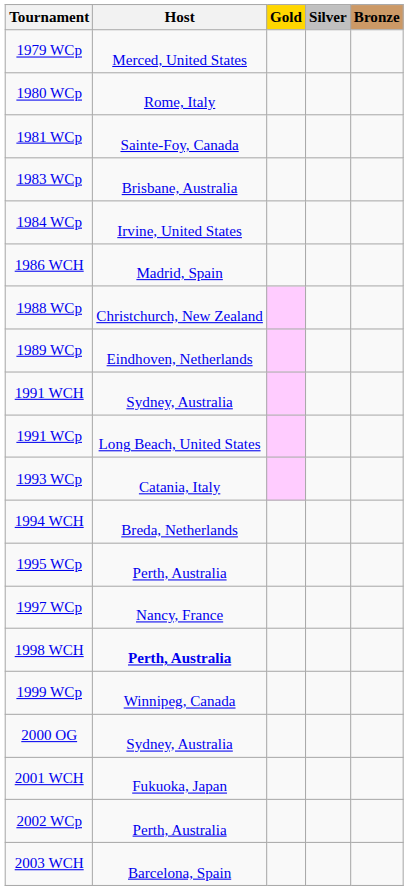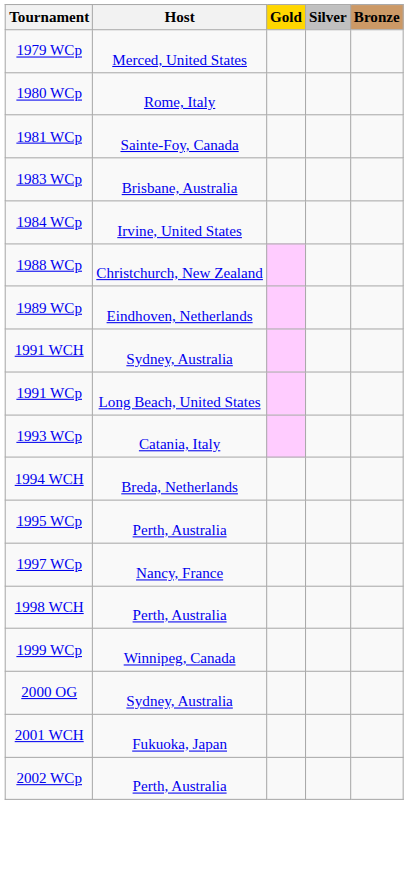 <table class="wikitable" style="text-align: center; font-size: 90%; margin-left: 1em;">
 <tr>
 <th>Tournament</th>
 <th>Host</th>
 <th style="background-color: gold;">Gold</th>
 <th style="background-color: silver;">Silver</th>
 <th style="background-color: #cc9966;">Bronze</th>
 </tr>
 <tr>
 <td><a href='#'>1979 WCp</a></td>
 <td><br><a href='#'>Merced, United States</a></td>
 <td><strong></strong></td>
 <td></td>
 <td></td>
 </tr>
 <tr>
 <td><a href='#'>1980 WCp</a></td>
 <td><br><a href='#'>Rome, Italy</a></td>
 <td><strong></strong></td>
 <td></td>
 <td></td>
 </tr>
 <tr>
 <td><a href='#'>1981 WCp</a></td>
 <td><br><a href='#'>Sainte-Foy, Canada</a></td>
 <td><strong></strong></td>
 <td></td>
 <td></td>
 </tr>
 <tr>
 <td><a href='#'>1983 WCp</a></td>
 <td><br><a href='#'>Brisbane, Australia</a></td>
 <td><strong></strong></td>
 <td></td>
 <td></td>
 </tr>
 <tr>
 <td><a href='#'>1984 WCp</a></td>
 <td><br><a href='#'>Irvine, United States</a></td>
-<td><strong></strong></td>
-<td></td>
-<td></td>
-</tr>
-<tr>
-<td><a href='#'>1986 WCH</a></td>
-<td><br><a href='#'>Madrid, Spain</a></td>
 <td><strong></strong></td>
 <td></td>
 <td></td>
 </tr>
 <tr>
 <td><a href='#'>1988 WCp</a></td>
 <td><br><a href='#'>Christchurch, New Zealand</a></td>
 <td style="background-color: #ffccff;"><strong></strong></td>
 <td></td>
 <td></td>
 </tr>
 <tr>
 <td><a href='#'>1989 WCp</a></td>
 <td><br><a href='#'>Eindhoven, Netherlands</a></td>
 <td style="background-color: #ffccff;"><strong></strong></td>
 <td></td>
 <td></td>
 </tr>
 <tr>
 <td><a href='#'>1991 WCH</a></td>
 <td><br><a href='#'>Sydney, Australia</a></td>
 <td style="background-color: #ffccff;"><strong></strong></td>
 <td></td>
 <td></td>
 </tr>
 <tr>
 <td><a href='#'>1991 WCp</a></td>
 <td><br><a href='#'>Long Beach, United States</a></td>
 <td style="background-color: #ffccff;"><strong></strong></td>
 <td></td>
 <td></td>
 </tr>
 <tr>
 <td><a href='#'>1993 WCp</a></td>
 <td><br><a href='#'>Catania, Italy</a></td>
 <td style="background-color: #ffccff;"><strong></strong></td>
 <td></td>
 <td></td>
 </tr>
 <tr>
 <td><a href='#'>1994 WCH</a></td>
 <td><br><a href='#'>Breda, Netherlands</a></td>
 <td><strong></strong></td>
 <td></td>
 <td></td>
 </tr>
 <tr>
 <td><a href='#'>1995 WCp</a></td>
 <td><br><a href='#'>Perth, Australia</a></td>
 <td><strong></strong></td>
 <td></td>
 <td></td>
 </tr>
 <tr>
 <td><a href='#'>1997 WCp</a></td>
 <td><br><a href='#'>Nancy, France</a></td>
 <td><strong></strong></td>
 <td></td>
 <td></td>
 </tr>
 <tr>
 <td><a href='#'>1998 WCH</a></td>
-<td><strong><br><a href='#'>Perth, Australia</a></strong></td>
+<td><br><a href='#'>Perth, Australia</a></td>
 <td><strong></strong></td>
 <td></td>
 <td></td>
 </tr>
 <tr>
 <td><a href='#'>1999 WCp</a></td>
 <td><br><a href='#'>Winnipeg, Canada</a></td>
 <td><strong></strong></td>
 <td></td>
 <td></td>
 </tr>
 <tr>
 <td><a href='#'>2000 OG</a></td>
 <td><br><a href='#'>Sydney, Australia</a></td>
 <td><strong></strong></td>
 <td></td>
 <td></td>
 </tr>
 <tr>
 <td><a href='#'>2001 WCH</a></td>
 <td><br><a href='#'>Fukuoka, Japan</a></td>
 <td><strong></strong></td>
 <td></td>
 <td></td>
 </tr>
 <tr>
 <td><a href='#'>2002 WCp</a></td>
 <td><br><a href='#'>Perth, Australia</a></td>
 <td><strong></strong></td>
 <td></td>
 <td></td>
 </tr>
-<tr>
-<td><a href='#'>2003 WCH</a></td>
-<td><br><a href='#'>Barcelona, Spain</a></td>
-<td><strong></strong></td>
-<td></td>
-<td></td>
-</tr>
 </table>
